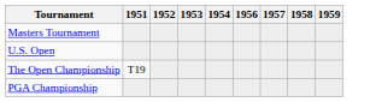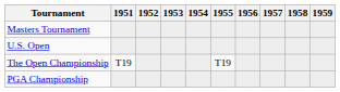 <table class="wikitable" style="font-size:95%;text-align:center;">
 <tr>
 <th>Tournament</th>
 <th>1951</th>
 <th>1952</th>
 <th>1953</th>
 <th>1954</th>
+<th>1955</th>
 <th>1956</th>
 <th>1957</th>
 <th>1958</th>
 <th>1959</th>
 </tr>
 <tr>
 <td align=left><a href='#'>Masters Tournament</a></td>
+<td style="background:#eeeeee;"></td>
 <td style="background:#eeeeee;"></td>
 <td style="background:#eeeeee;"></td>
 <td style="background:#eeeeee;"></td>
 <td style="background:#eeeeee;"></td>
 <td style="background:#eeeeee;"></td>
 <td style="background:#eeeeee;"></td>
 <td style="background:#eeeeee;"></td>
 <td style="background:#eeeeee;"></td>
 </tr>
 <tr>
 <td align=left><a href='#'>U.S. Open</a></td>
 <td style="background:#eeeeee;"></td>
 <td style="background:#eeeeee;"></td>
 <td style="background:#eeeeee;"></td>
 <td style="background:#eeeeee;"></td>
 <td style="background:#eeeeee;"></td>
 <td style="background:#eeeeee;"></td>
 <td style="background:#eeeeee;"></td>
 <td style="background:#eeeeee;"></td>
+<td style="background:#eeeeee;"></td>
 </tr>
 <tr>
 <td align=left><a href='#'>The Open Championship</a></td>
 <td>T19</td>
 <td style="background:#eeeeee;"></td>
 <td style="background:#eeeeee;"></td>
 <td style="background:#eeeeee;"></td>
+<td>T19</td>
 <td style="background:#eeeeee;"></td>
 <td style="background:#eeeeee;"></td>
 <td style="background:#eeeeee;"></td>
 <td style="background:#eeeeee;"></td>
 </tr>
 <tr>
 <td align=left><a href='#'>PGA Championship</a></td>
 <td style="background:#eeeeee;"></td>
 <td style="background:#eeeeee;"></td>
 <td style="background:#eeeeee;"></td>
 <td style="background:#eeeeee;"></td>
 <td style="background:#eeeeee;"></td>
 <td style="background:#eeeeee;"></td>
 <td style="background:#eeeeee;"></td>
 <td style="background:#eeeeee;"></td>
+<td style="background:#eeeeee;"></td>
 </tr>
 </table>
